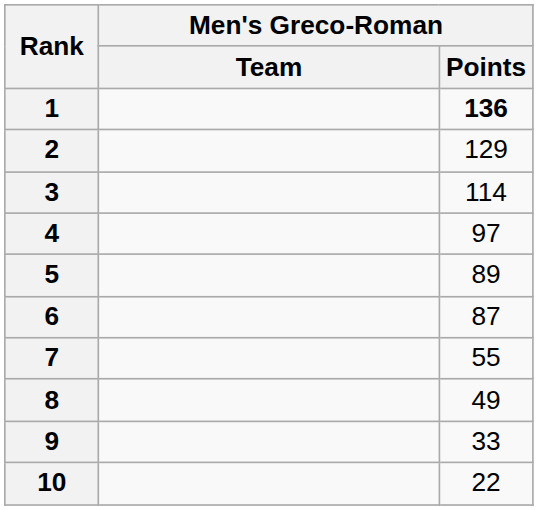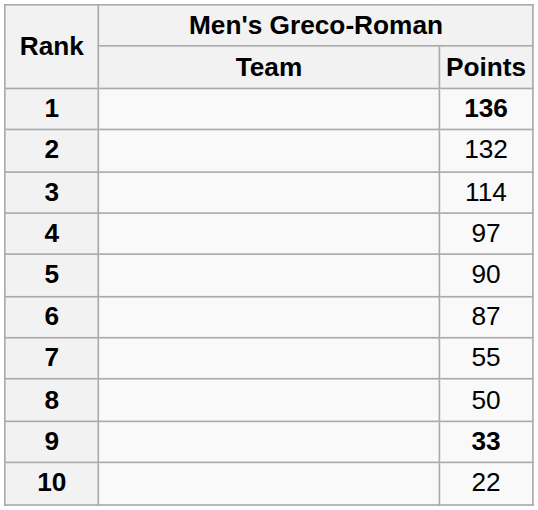 <table class="wikitable" style="text-align:center;">
 <tr>
 <th rowspan="2" width="50">Rank</th>
 <th colspan="2">Men's Greco-Roman</th>
 </tr>
 <tr>
 <th width="200">Team</th>
 <th width="50">Points</th>
 </tr>
 <tr>
 <th>1</th>
 <td align="left"></td>
 <td><strong>136</strong></td>
 </tr>
 <tr>
 <th>2</th>
 <td align="left"></td>
-<td>129</td>
+<td>132</td>
 </tr>
 <tr>
 <th>3</th>
 <td align="left"></td>
 <td>114</td>
 </tr>
 <tr>
 <th>4</th>
 <td align="left"></td>
 <td>97</td>
 </tr>
 <tr>
 <th>5</th>
 <td align="left"></td>
-<td>89</td>
+<td>90</td>
 </tr>
 <tr>
 <th>6</th>
 <td align="left"></td>
 <td>87</td>
 </tr>
 <tr>
 <th>7</th>
 <td align="left"></td>
 <td>55</td>
 </tr>
 <tr>
 <th>8</th>
 <td align="left"></td>
-<td>49</td>
+<td>50</td>
 </tr>
 <tr>
 <th>9</th>
 <td align="left"></td>
-<td>33</td>
+<td><strong>33</strong></td>
 </tr>
 <tr>
 <th>10</th>
 <td align="left"></td>
 <td>22</td>
 </tr>
 </table>
